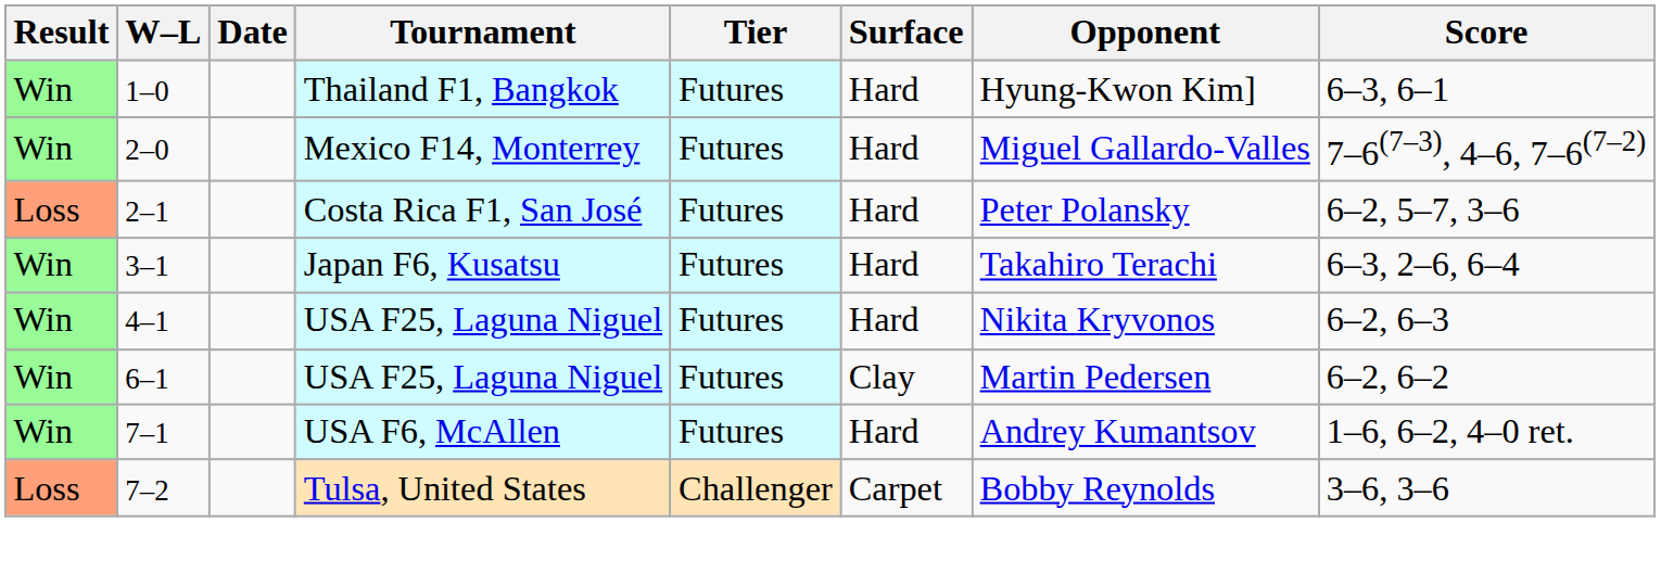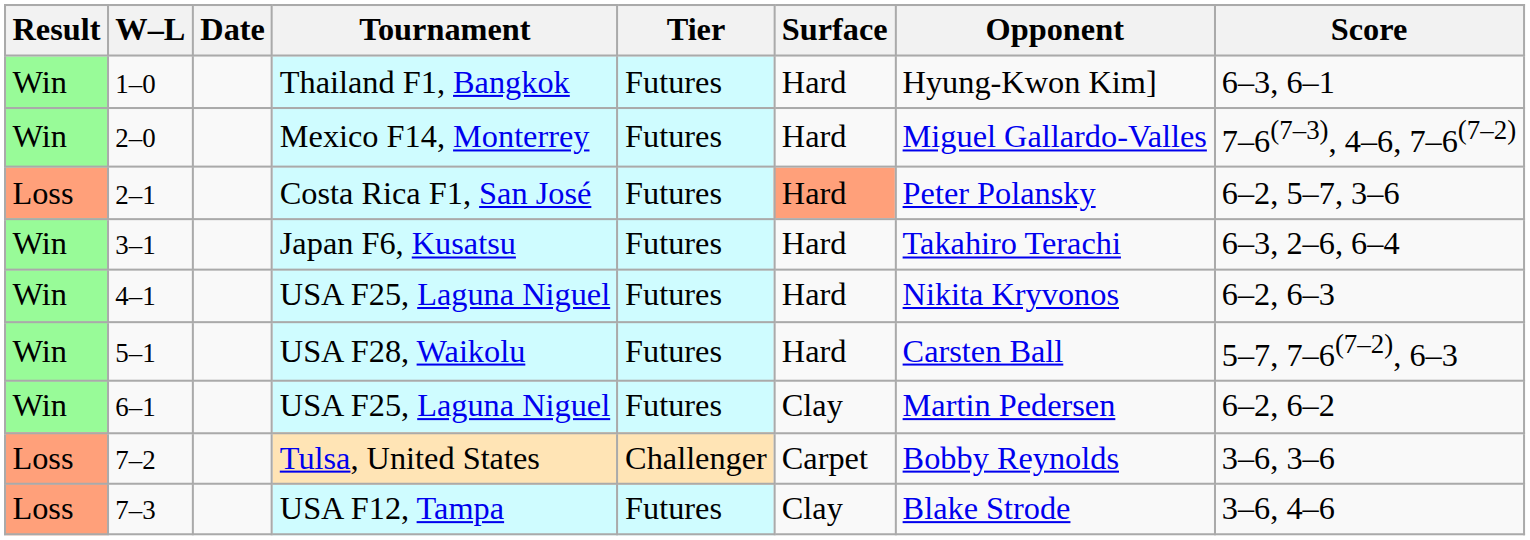 <table class="sortable wikitable">
 <tr>
 <th>Result</th>
 <th class="unsortable">W–L</th>
 <th>Date</th>
 <th>Tournament</th>
 <th>Tier</th>
 <th>Surface</th>
 <th>Opponent</th>
 <th class="unsortable">Score</th>
 </tr>
 <tr>
 <td bgcolor=98FB98>Win</td>
 <td><small>1–0</small></td>
 <td></td>
 <td style="background:#cffcff;">Thailand F1, <a href='#'>Bangkok</a></td>
 <td style="background:#cffcff;">Futures</td>
 <td>Hard</td>
 <td> Hyung-Kwon Kim]</td>
 <td>6–3, 6–1</td>
 </tr>
 <tr>
 <td bgcolor=98FB98>Win</td>
 <td><small>2–0</small></td>
 <td></td>
 <td style="background:#cffcff;">Mexico F14, <a href='#'>Monterrey</a></td>
 <td style="background:#cffcff;">Futures</td>
 <td>Hard</td>
 <td> <a href='#'>Miguel Gallardo-Valles</a></td>
 <td>7–6<sup>(7–3)</sup>, 4–6, 7–6<sup>(7–2)</sup></td>
 </tr>
 <tr>
 <td bgcolor=FFA07A>Loss</td>
 <td><small>2–1</small></td>
 <td></td>
 <td style="background:#cffcff;">Costa Rica F1, <a href='#'>San José</a></td>
 <td style="background:#cffcff;">Futures</td>
-<td>Hard</td>
+<td style="background: lightsalmon;">Hard</td>
 <td> <a href='#'>Peter Polansky</a></td>
 <td>6–2, 5–7, 3–6</td>
 </tr>
 <tr>
 <td bgcolor=98FB98>Win</td>
 <td><small>3–1</small></td>
 <td></td>
 <td style="background:#cffcff;">Japan F6, <a href='#'>Kusatsu</a></td>
 <td style="background:#cffcff;">Futures</td>
 <td>Hard</td>
 <td> <a href='#'>Takahiro Terachi</a></td>
 <td>6–3, 2–6, 6–4</td>
 </tr>
 <tr>
 <td bgcolor=98FB98>Win</td>
 <td><small>4–1</small></td>
 <td></td>
 <td style="background:#cffcff;">USA F25, <a href='#'>Laguna Niguel</a></td>
 <td style="background:#cffcff;">Futures</td>
 <td>Hard</td>
 <td> <a href='#'>Nikita Kryvonos</a></td>
 <td>6–2, 6–3</td>
 </tr>
 <tr>
 <td bgcolor=98FB98>Win</td>
+<td><small>5–1</small></td>
+<td></td>
+<td style="background:#cffcff;">USA F28, <a href='#'>Waikolu</a></td>
+<td style="background:#cffcff;">Futures</td>
+<td>Hard</td>
+<td> <a href='#'>Carsten Ball</a></td>
+<td>5–7, 7–6<sup>(7–2)</sup>, 6–3</td>
+</tr>
+<tr>
+<td bgcolor=98FB98>Win</td>
 <td><small>6–1</small></td>
 <td></td>
 <td style="background:#cffcff;">USA F25, <a href='#'>Laguna Niguel</a></td>
 <td style="background:#cffcff;">Futures</td>
 <td>Clay</td>
 <td> <a href='#'>Martin Pedersen</a></td>
 <td>6–2, 6–2</td>
-</tr>
-<tr>
-<td bgcolor=98FB98>Win</td>
-<td><small>7–1</small></td>
-<td></td>
-<td style="background:#cffcff;">USA F6, <a href='#'>McAllen</a></td>
-<td style="background:#cffcff;">Futures</td>
-<td>Hard</td>
-<td> <a href='#'>Andrey Kumantsov</a></td>
-<td>1–6, 6–2, 4–0 ret.</td>
 </tr>
 <tr>
 <td bgcolor=FFA07A>Loss</td>
 <td><small>7–2</small></td>
 <td></td>
 <td style="background:moccasin;"><a href='#'>Tulsa</a>, United States</td>
 <td style="background:moccasin;">Challenger</td>
 <td>Carpet</td>
 <td> <a href='#'>Bobby Reynolds</a></td>
 <td>3–6, 3–6</td>
 </tr>
+<tr>
+<td bgcolor=FFA07A>Loss</td>
+<td><small>7–3</small></td>
+<td></td>
+<td style="background:#cffcff;">USA F12, <a href='#'>Tampa</a></td>
+<td style="background:#cffcff;">Futures</td>
+<td>Clay</td>
+<td> <a href='#'>Blake Strode</a></td>
+<td>3–6, 4–6</td>
+</tr>
 </table>
